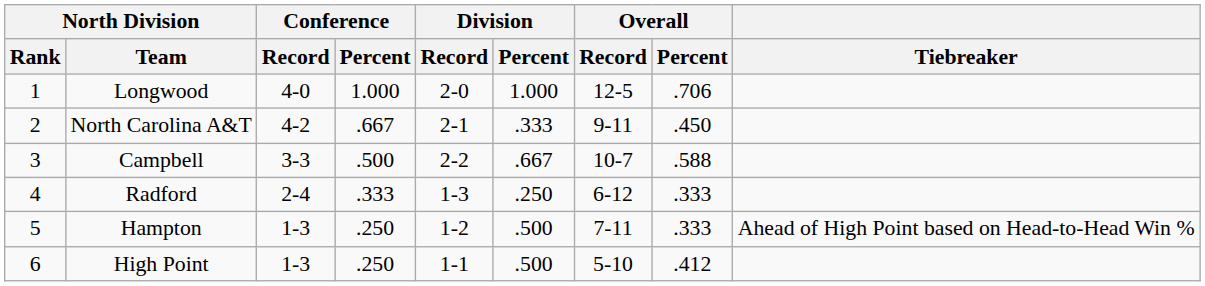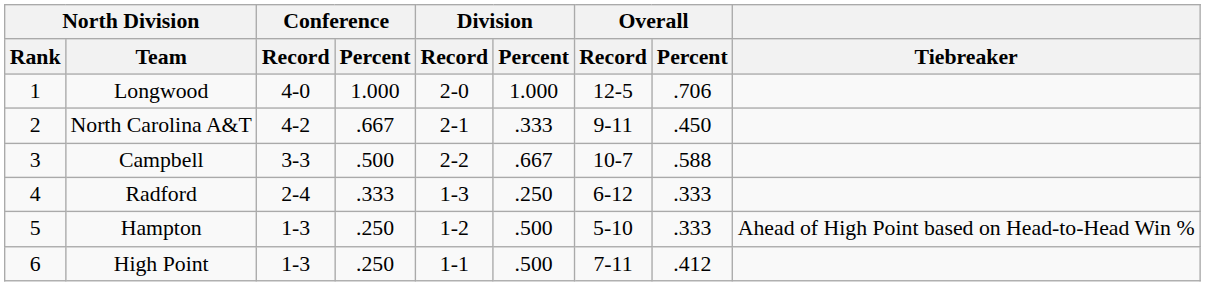 <table class="wikitable sortable" style="text-align:center">
 <tr>
 <th colspan="2">North Division</th>
 <th colspan="2">Conference</th>
 <th colspan="2">Division</th>
 <th colspan="2">Overall</th>
 <th></th>
 </tr>
 <tr>
 <th>Rank</th>
 <th>Team</th>
 <th>Record</th>
 <th>Percent</th>
 <th>Record</th>
 <th>Percent</th>
 <th>Record</th>
 <th>Percent</th>
 <th>Tiebreaker</th>
 </tr>
 <tr>
 <td>1</td>
 <td>Longwood</td>
 <td>4-0</td>
 <td>1.000</td>
 <td>2-0</td>
 <td>1.000</td>
 <td>12-5</td>
 <td>.706</td>
 <td></td>
 </tr>
 <tr>
 <td>2</td>
 <td>North Carolina A&T</td>
 <td>4-2</td>
 <td>.667</td>
 <td>2-1</td>
 <td>.333</td>
 <td>9-11</td>
 <td>.450</td>
 <td></td>
 </tr>
 <tr>
 <td>3</td>
 <td>Campbell</td>
 <td>3-3</td>
 <td>.500</td>
 <td>2-2</td>
 <td>.667</td>
 <td>10-7</td>
 <td>.588</td>
 <td></td>
 </tr>
 <tr>
 <td>4</td>
 <td>Radford</td>
 <td>2-4</td>
 <td>.333</td>
 <td>1-3</td>
 <td>.250</td>
 <td>6-12</td>
 <td>.333</td>
 <td></td>
 </tr>
 <tr>
 <td>5</td>
 <td>Hampton</td>
 <td>1-3</td>
 <td>.250</td>
 <td>1-2</td>
 <td>.500</td>
-<td>7-11</td>
+<td>5-10</td>
 <td>.333</td>
 <td>Ahead of High Point based on Head-to-Head Win %</td>
 </tr>
 <tr>
 <td>6</td>
 <td>High Point</td>
 <td>1-3</td>
 <td>.250</td>
 <td>1-1</td>
 <td>.500</td>
-<td>5-10</td>
+<td>7-11</td>
 <td>.412</td>
 <td></td>
 </tr>
 </table>
